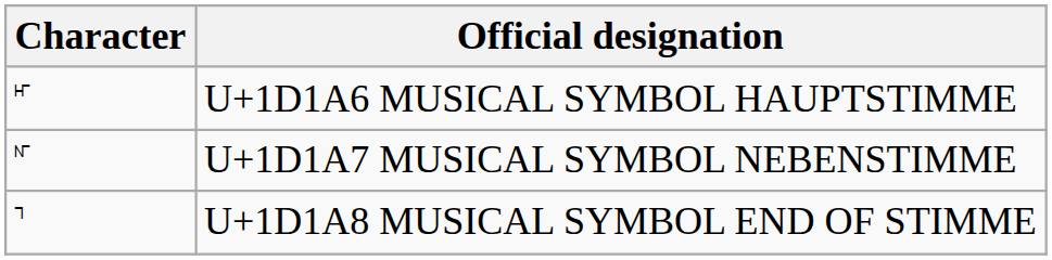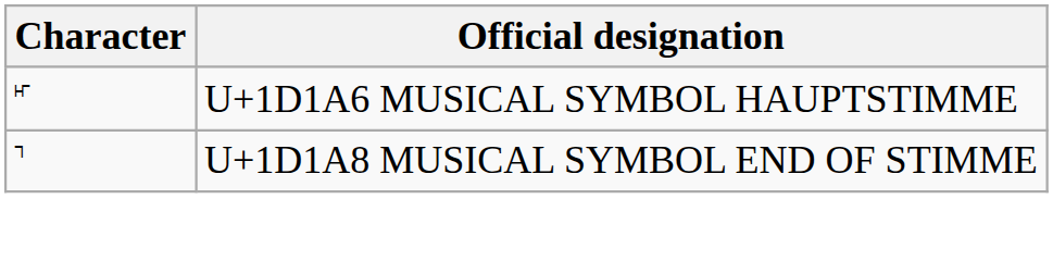 <table class="wikitable">
 <tr>
 <th>Character</th>
 <th>Official designation</th>
 </tr>
 <tr>
 <td>𝆦</td>
 <td>U+1D1A6 MUSICAL SYMBOL HAUPTSTIMME</td>
 </tr>
 <tr>
-<td>𝆧</td>
-<td>U+1D1A7 MUSICAL SYMBOL NEBENSTIMME</td>
-</tr>
-<tr>
 <td>𝆨</td>
 <td>U+1D1A8 MUSICAL SYMBOL END OF STIMME</td>
 </tr>
 </table>
